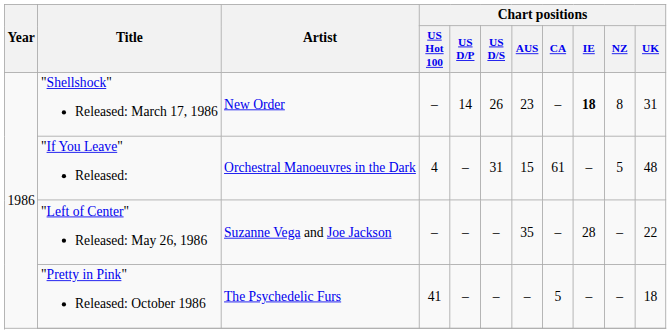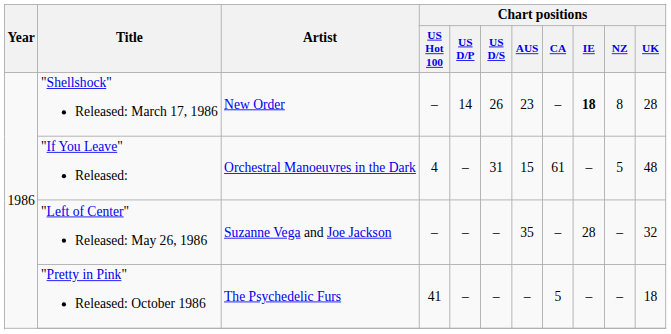 <table class="wikitable" style=text-align:center;>
 <tr>
 <th rowspan=2>Year</th>
 <th rowspan=2>Title</th>
 <th rowspan=2>Artist</th>
 <th colspan=8>Chart positions</th>
 </tr>
 <tr style="font-size:smaller;">
 <th width="30"><a href='#'>US Hot 100</a></th>
 <th width="30"><a href='#'>US D/P</a></th>
 <th width="30"><a href='#'>US D/S</a></th>
 <th width="30"><a href='#'>AUS</a></th>
 <th width="30"><a href='#'>CA</a></th>
 <th width="30"><a href='#'>IE</a></th>
 <th width="30"><a href='#'>NZ</a></th>
 <th width="30"><a href='#'>UK</a></th>
 </tr>
 <tr>
 <td rowspan=5>1986</td>
 <td align=left>"<a href='#'>Shellshock</a>"<br><ul><li>Released: March 17, 1986</li></ul></td>
 <td align=left><a href='#'>New Order</a></td>
 <td>–</td>
 <td>14</td>
 <td>26</td>
 <td>23</td>
 <td>–</td>
 <td><strong>18</strong></td>
 <td>8</td>
-<td>31</td>
+<td>28</td>
 </tr>
 <tr>
 <td align=left>"<a href='#'>If You Leave</a>"<br><ul><li>Released: </li></ul></td>
 <td align=left><a href='#'>Orchestral Manoeuvres in the Dark</a></td>
 <td>4</td>
 <td>–</td>
 <td>31</td>
 <td>15</td>
 <td>61</td>
 <td>–</td>
 <td>5</td>
 <td>48</td>
 </tr>
 <tr>
 <td align=left>"<a href='#'>Left of Center</a>"<br><ul><li>Released: May 26, 1986</li></ul></td>
 <td align=left><a href='#'>Suzanne Vega</a> and <a href='#'>Joe Jackson</a></td>
 <td>–</td>
 <td>–</td>
 <td>–</td>
 <td>35</td>
 <td>–</td>
 <td>28</td>
 <td>–</td>
-<td>22</td>
+<td>32</td>
 </tr>
 <tr>
 <td align=left>"<a href='#'>Pretty in Pink</a>"<br><ul><li>Released: October 1986</li></ul></td>
 <td align=left><a href='#'>The Psychedelic Furs</a></td>
 <td>41</td>
 <td>–</td>
 <td>–</td>
 <td>–</td>
 <td>5</td>
 <td>–</td>
 <td>–</td>
 <td>18</td>
 </tr>
 <tr>
 </tr>
 </table>
